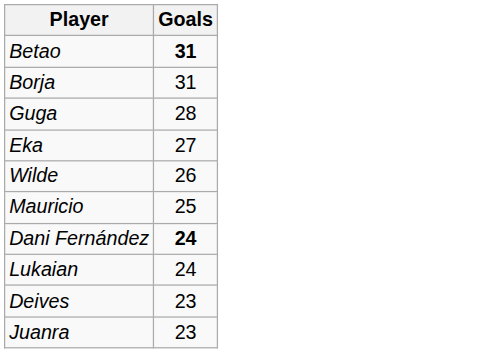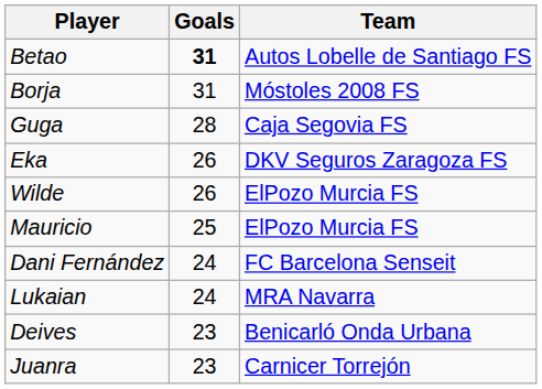 <table class="wikitable">
 <tr>
 <th>Player</th>
 <th>Goals</th>
+<th>Team</th>
 </tr>
 <tr>
 <td><em>Betao</em></td>
 <td style="text-align:center;"><strong>31</strong></td>
+<td><a href='#'>Autos Lobelle de Santiago FS</a></td>
 </tr>
 <tr>
 <td><em>Borja</em></td>
 <td style="text-align:center;">31</td>
+<td><a href='#'>Móstoles 2008 FS</a></td>
 </tr>
 <tr>
 <td><em>Guga</em></td>
 <td style="text-align:center;">28</td>
+<td><a href='#'>Caja Segovia FS</a></td>
 </tr>
 <tr>
 <td><em>Eka</em></td>
-<td style="text-align:center;">27</td>
+<td style="text-align:center;">26</td>
+<td><a href='#'>DKV Seguros Zaragoza FS</a></td>
 </tr>
 <tr>
 <td><em>Wilde</em></td>
 <td style="text-align:center;">26</td>
+<td><a href='#'>ElPozo Murcia FS</a></td>
 </tr>
 <tr>
 <td><em>Mauricio</em></td>
 <td style="text-align:center;">25</td>
+<td><a href='#'>ElPozo Murcia FS</a></td>
 </tr>
 <tr>
 <td><em>Dani Fernández</em></td>
-<td style="text-align:center;"><strong>24</strong></td>
+<td style="text-align:center;">24</td>
+<td><a href='#'>FC Barcelona Senseit</a></td>
 </tr>
 <tr>
 <td><em>Lukaian</em></td>
 <td style="text-align:center;">24</td>
+<td><a href='#'>MRA Navarra</a></td>
 </tr>
 <tr>
 <td><em>Deives</em></td>
 <td style="text-align:center;">23</td>
+<td><a href='#'>Benicarló Onda Urbana</a></td>
 </tr>
 <tr>
 <td><em>Juanra</em></td>
 <td style="text-align:center;">23</td>
+<td><a href='#'>Carnicer Torrejón</a></td>
 </tr>
 </table>
